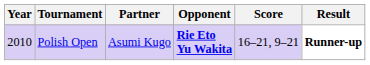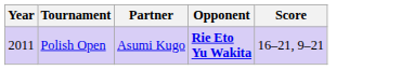 <table class="sortable wikitable" style="font-size: 90%;">
 <tr>
 <th>Year</th>
 <th>Tournament</th>
 <th>Partner</th>
 <th>Opponent</th>
 <th>Score</th>
-<th>Result</th>
 </tr>
 <tr style="background:#D8CEF6">
-<td align="center">2010</td>
+<td align="center">2011</td>
 <td align="left"><a href='#'>Polish Open</a></td>
 <td align="left"> <a href='#'>Asumi Kugo</a></td>
 <td align="left"><strong> <a href='#'>Rie Eto</a> <br>  <a href='#'>Yu Wakita</a></strong></td>
 <td align="left">16–21, 9–21</td>
-<td style="text-align:left; background:white"> <strong>Runner-up</strong></td>
 </tr>
 </table>
